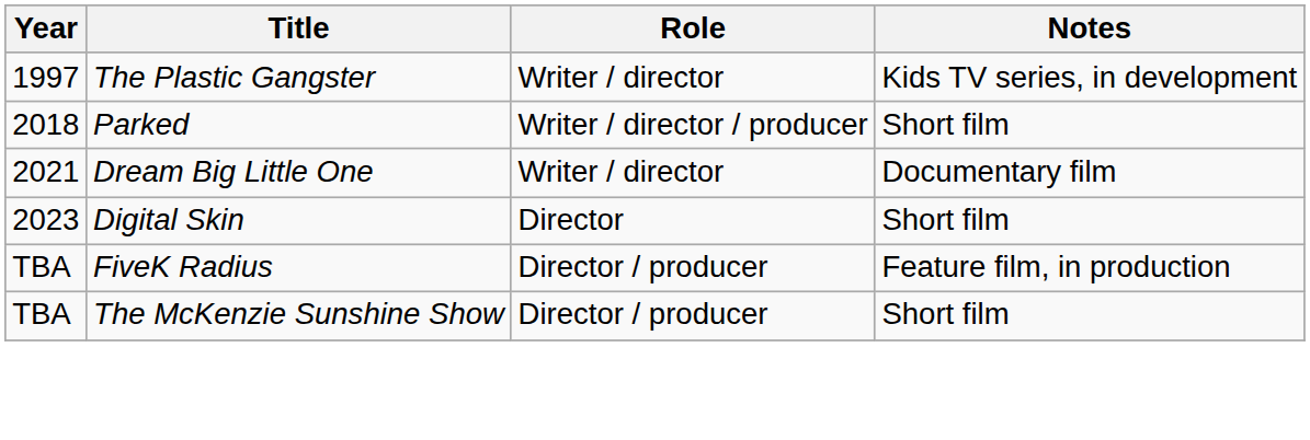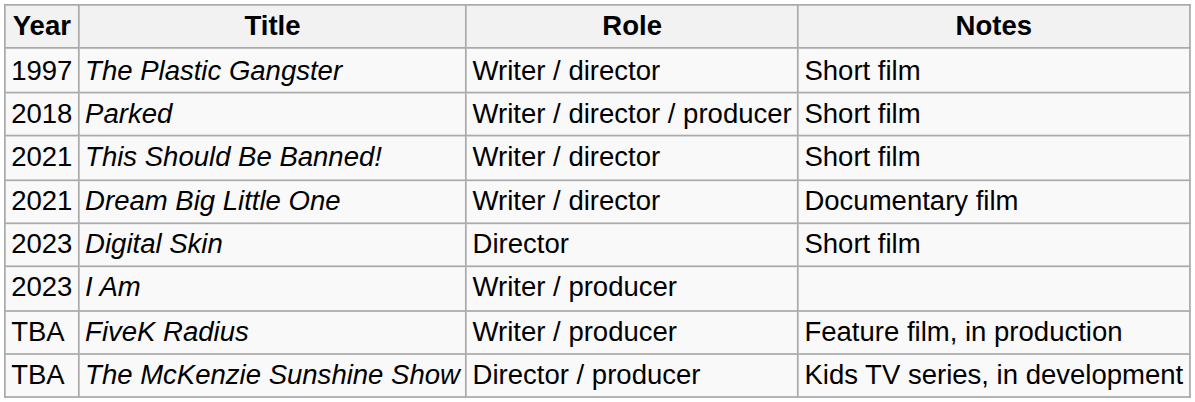 <table class="wikitable plainrowheaders sortable">
 <tr>
 <th>Year</th>
 <th>Title</th>
 <th>Role</th>
 <th>Notes</th>
 </tr>
 <tr>
 <td>1997</td>
 <td><em>The Plastic Gangster</em></td>
 <td>Writer / director</td>
-<td>Kids TV series, in development</td>
+<td>Short film</td>
 </tr>
 <tr>
 <td>2018</td>
 <td><em>Parked</em></td>
 <td>Writer / director /  producer</td>
+<td>Short film</td>
+</tr>
+<tr>
+<td>2021</td>
+<td><em>This Should Be Banned!</em></td>
+<td>Writer / director</td>
 <td>Short film</td>
 </tr>
 <tr>
 <td>2021</td>
 <td><em>Dream Big Little One</em></td>
 <td>Writer / director</td>
 <td>Documentary film</td>
 </tr>
 <tr>
 <td>2023</td>
 <td><em>Digital Skin</em></td>
 <td>Director</td>
 <td>Short film</td>
 </tr>
 <tr>
+<td>2023</td>
+<td><em>I Am</em></td>
+<td>Writer / producer</td>
+<td></td>
+</tr>
+<tr>
 <td>TBA</td>
 <td><em>FiveK Radius</em></td>
-<td>Director / producer</td>
+<td>Writer / producer</td>
 <td>Feature film, in production</td>
 </tr>
 <tr>
 <td>TBA</td>
 <td><em>The McKenzie Sunshine Show</em></td>
 <td>Director / producer</td>
-<td>Short film</td>
+<td>Kids TV series, in development</td>
 </tr>
 </table>
